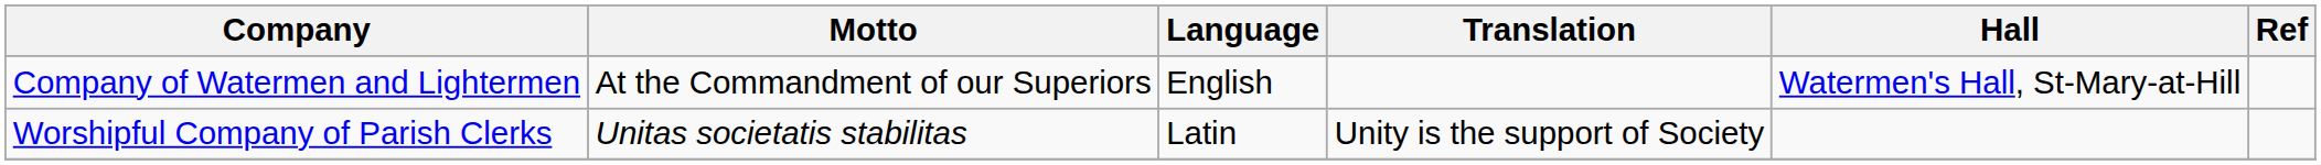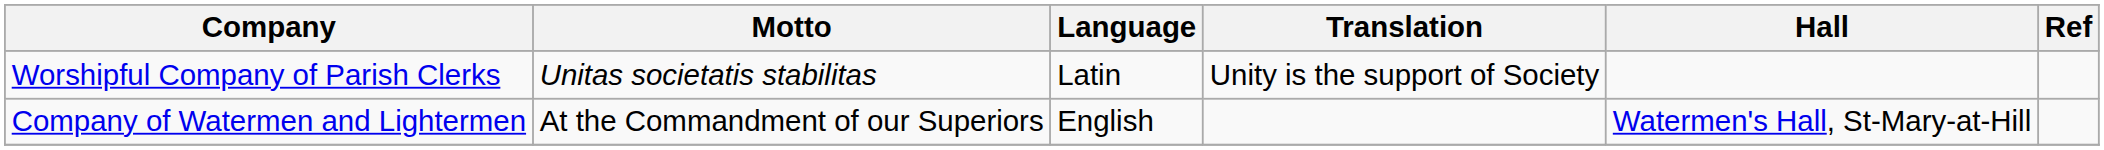 <table class="wikitable sortable">
 <tr>
 <th>Company</th>
 <th>Motto</th>
 <th>Language</th>
 <th>Translation</th>
 <th>Hall</th>
 <th>Ref</th>
 </tr>
 <tr>
+<td><a href='#'>Worshipful Company of Parish Clerks</a></td>
+<td><em>Unitas societatis stabilitas </em></td>
+<td>Latin</td>
+<td>Unity is the support of Society</td>
+<td></td>
+<td></td>
+</tr>
+<tr>
 <td><a href='#'>Company of Watermen and Lightermen</a></td>
 <td>At the Commandment of our Superiors</td>
 <td>English</td>
 <td></td>
 <td><a href='#'>Watermen's Hall</a>, St-Mary-at-Hill</td>
 <td></td>
 </tr>
 <tr>
-<td><a href='#'>Worshipful Company of Parish Clerks</a></td>
-<td><em>Unitas societatis stabilitas </em></td>
-<td>Latin</td>
-<td>Unity is the support of Society</td>
-<td></td>
-<td></td>
-</tr>
-<tr>
 </tr>
 </table>
